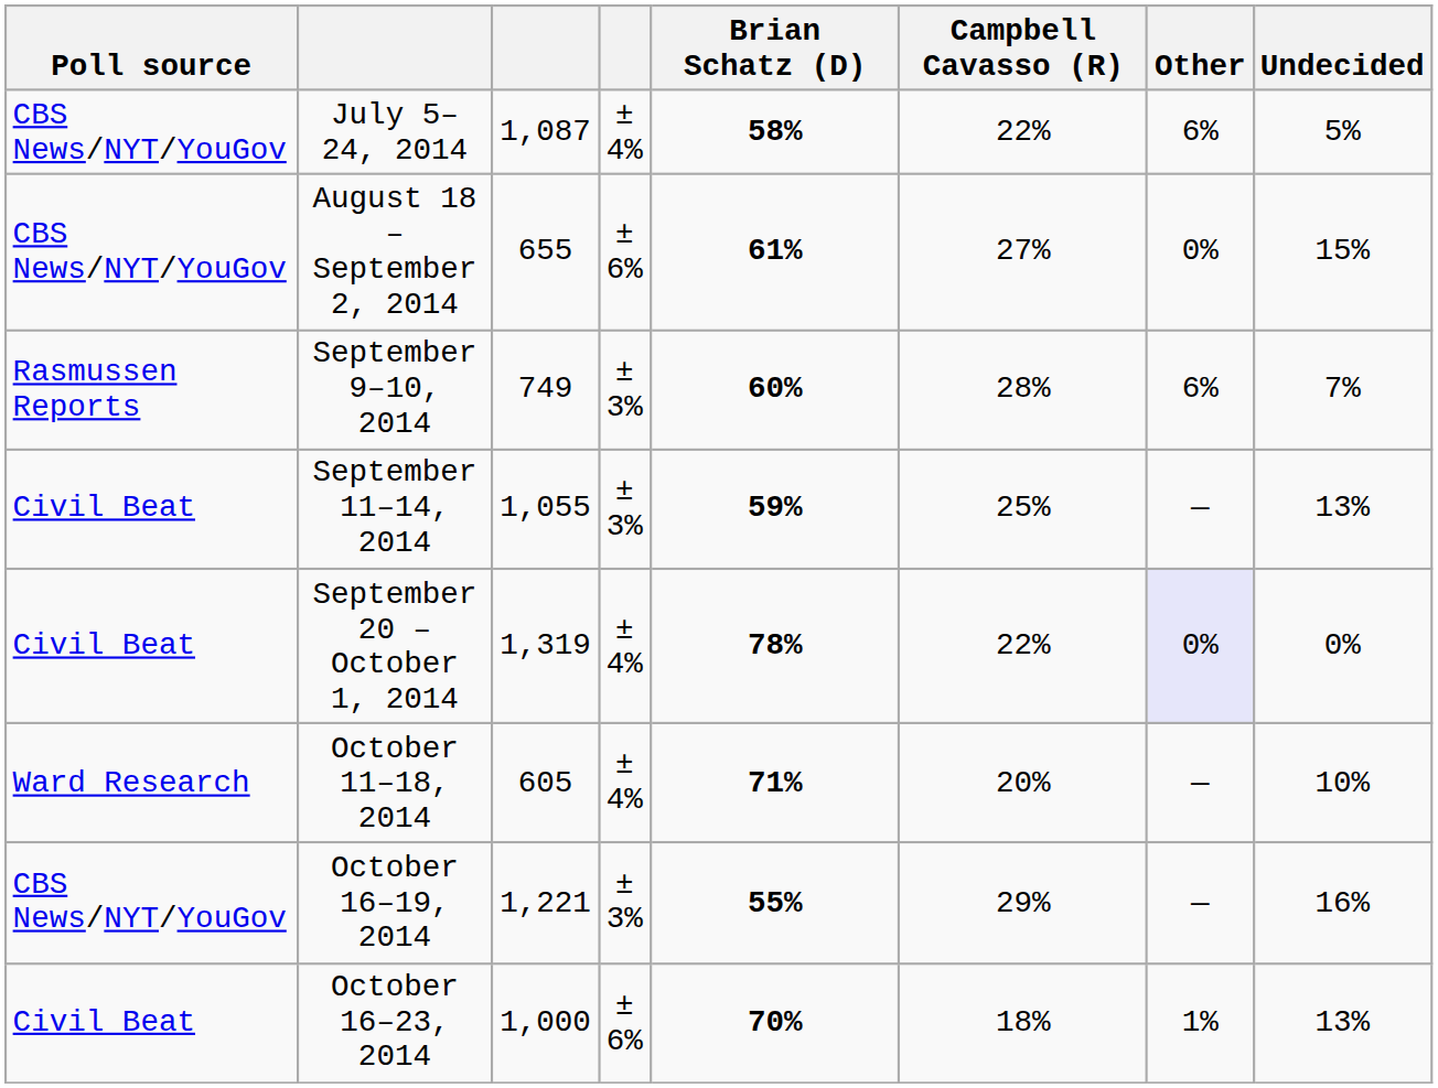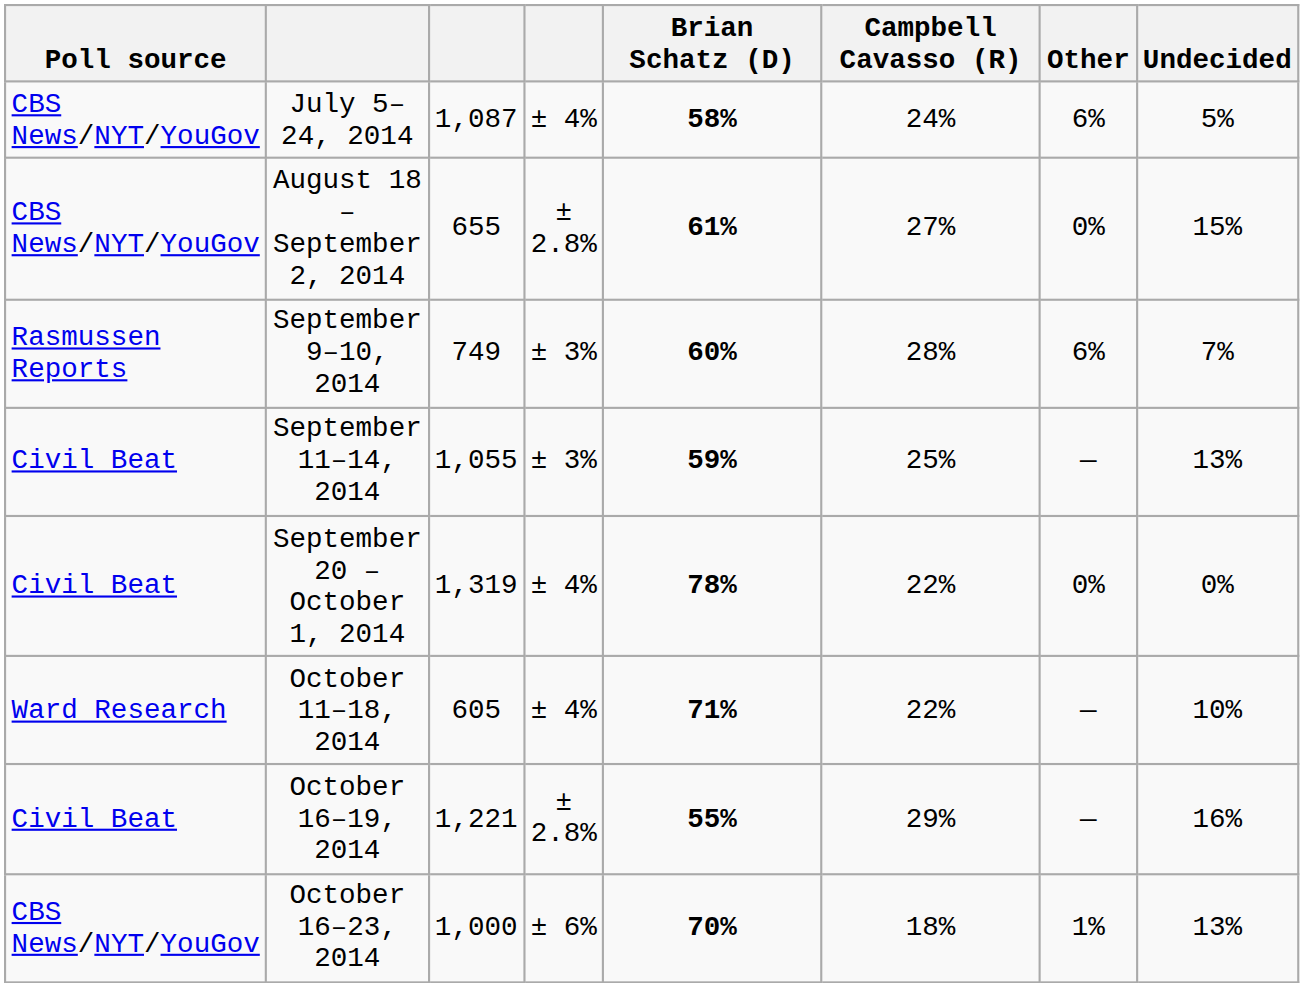 <table class="wikitable" style="text-align:center">
 <tr valign= bottom>
 <th>Poll source</th>
 <th></th>
 <th></th>
 <th></th>
 <th style="width:100px;">Brian<br>Schatz (D)</th>
 <th style="width:100px;">Campbell<br>Cavasso (R)</th>
 <th>Other</th>
 <th>Undecided</th>
 </tr>
 <tr>
 <td align=left><a href='#'>CBS News</a>/<a href='#'>NYT</a>/<a href='#'>YouGov</a></td>
 <td>July 5–24, 2014</td>
 <td>1,087</td>
 <td>± 4%</td>
 <td><strong>58%</strong></td>
-<td>22%</td>
+<td>24%</td>
 <td>6%</td>
 <td>5%</td>
 </tr>
 <tr>
 <td align=left><a href='#'>CBS News</a>/<a href='#'>NYT</a>/<a href='#'>YouGov</a></td>
 <td>August 18 – September 2, 2014</td>
 <td>655</td>
-<td>± 6%</td>
+<td>± 2.8%</td>
 <td><strong>61%</strong></td>
 <td>27%</td>
 <td>0%</td>
 <td>15%</td>
 </tr>
 <tr>
 <td align=left><a href='#'>Rasmussen Reports</a></td>
 <td>September 9–10, 2014</td>
 <td>749</td>
 <td>± 3%</td>
 <td><strong>60%</strong></td>
 <td>28%</td>
 <td>6%</td>
 <td>7%</td>
 </tr>
 <tr>
 <td align=left><a href='#'>Civil Beat</a></td>
 <td>September 11–14, 2014</td>
 <td>1,055</td>
 <td>± 3%</td>
 <td><strong>59%</strong></td>
 <td>25%</td>
 <td>—</td>
 <td>13%</td>
 </tr>
 <tr>
 <td align=left><a href='#'>Civil Beat</a></td>
 <td>September 20 – October 1, 2014</td>
 <td>1,319</td>
 <td>± 4%</td>
 <td><strong>78%</strong></td>
 <td>22%</td>
-<td style="background: lavender;">0%</td>
+<td>0%</td>
 <td>0%</td>
 </tr>
 <tr>
 <td align=left><a href='#'>Ward Research</a></td>
 <td>October 11–18, 2014</td>
 <td>605</td>
 <td>± 4%</td>
 <td><strong>71%</strong></td>
-<td>20%</td>
+<td>22%</td>
 <td>—</td>
 <td>10%</td>
 </tr>
 <tr>
-<td align=left><a href='#'>CBS News</a>/<a href='#'>NYT</a>/<a href='#'>YouGov</a></td>
+<td align=left><a href='#'>Civil Beat</a></td>
 <td>October 16–19, 2014</td>
 <td>1,221</td>
-<td>± 3%</td>
+<td>± 2.8%</td>
 <td><strong>55%</strong></td>
 <td>29%</td>
 <td>—</td>
 <td>16%</td>
 </tr>
 <tr>
-<td align=left><a href='#'>Civil Beat</a></td>
+<td align=left><a href='#'>CBS News</a>/<a href='#'>NYT</a>/<a href='#'>YouGov</a></td>
 <td>October 16–23, 2014</td>
 <td>1,000</td>
 <td>± 6%</td>
 <td><strong>70%</strong></td>
 <td>18%</td>
 <td>1%</td>
 <td>13%</td>
 </tr>
 </table>
